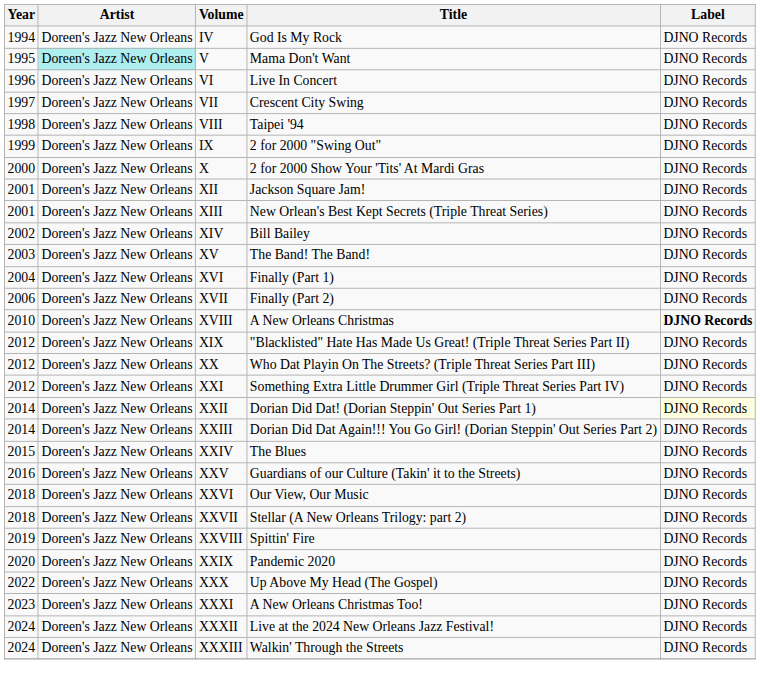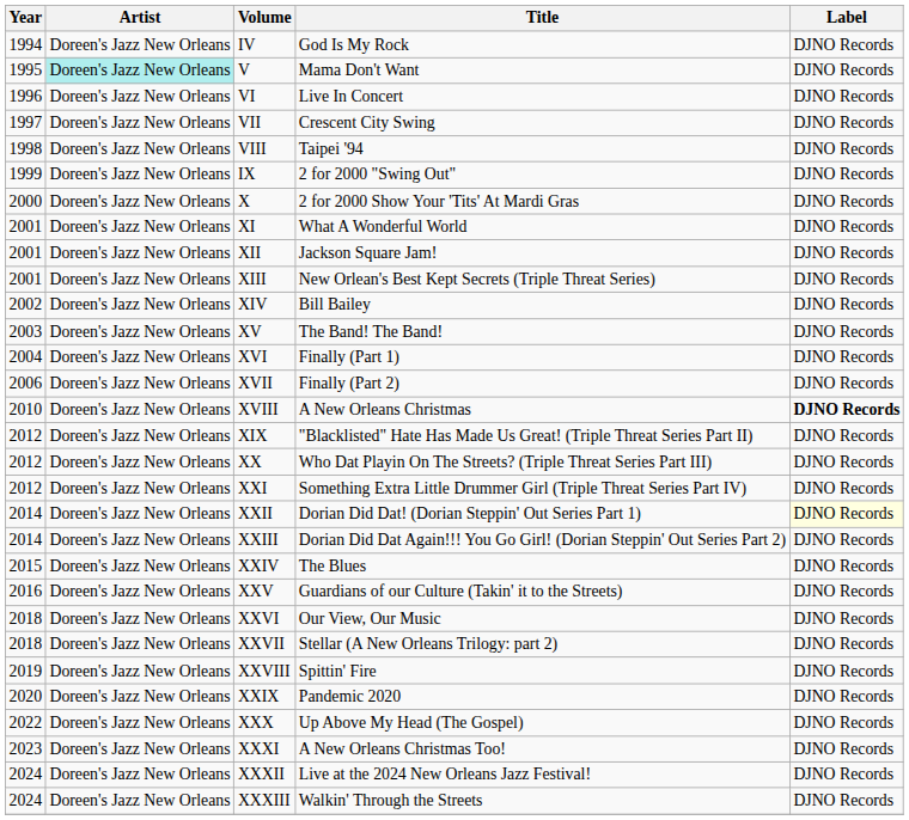 <table Class="wikitable">
 <tr>
 <th>Year</th>
 <th>Artist</th>
 <th>Volume</th>
 <th>Title</th>
 <th>Label</th>
 </tr>
 <tr>
 <td>1994</td>
 <td>Doreen's Jazz New Orleans</td>
 <td>IV</td>
 <td>God Is My Rock</td>
 <td>DJNO Records</td>
 </tr>
 <tr>
 <td>1995</td>
 <td style="background: paleturquoise;">Doreen's Jazz New Orleans</td>
 <td>V</td>
 <td>Mama Don't Want</td>
 <td>DJNO Records</td>
 </tr>
 <tr>
 <td>1996</td>
 <td>Doreen's Jazz New Orleans</td>
 <td>VI</td>
 <td>Live In Concert</td>
 <td>DJNO Records</td>
 </tr>
 <tr>
 <td>1997</td>
 <td>Doreen's Jazz New Orleans</td>
 <td>VII</td>
 <td>Crescent City Swing</td>
 <td>DJNO Records</td>
 </tr>
 <tr>
 <td>1998</td>
 <td>Doreen's Jazz New Orleans</td>
 <td>VIII</td>
 <td>Taipei '94</td>
 <td>DJNO Records</td>
 </tr>
 <tr>
 <td>1999</td>
 <td>Doreen's Jazz New Orleans</td>
 <td>IX</td>
 <td>2 for 2000 "Swing Out"</td>
 <td>DJNO Records</td>
 </tr>
 <tr>
 <td>2000</td>
 <td>Doreen's Jazz New Orleans</td>
 <td>X</td>
 <td>2 for 2000 Show Your 'Tits' At Mardi Gras</td>
+<td>DJNO Records</td>
+</tr>
+<tr>
+<td>2001</td>
+<td>Doreen's Jazz New Orleans</td>
+<td>XI</td>
+<td>What A Wonderful World</td>
 <td>DJNO Records</td>
 </tr>
 <tr>
 <td>2001</td>
 <td>Doreen's Jazz New Orleans</td>
 <td>XII</td>
 <td>Jackson Square Jam!</td>
 <td>DJNO Records</td>
 </tr>
 <tr>
 <td>2001</td>
 <td>Doreen's Jazz New Orleans</td>
 <td>XIII</td>
 <td>New Orlean's Best Kept Secrets (Triple Threat Series)</td>
 <td>DJNO Records</td>
 </tr>
 <tr>
 <td>2002</td>
 <td>Doreen's Jazz New Orleans</td>
 <td>XIV</td>
 <td>Bill Bailey</td>
 <td>DJNO Records</td>
 </tr>
 <tr>
 <td>2003</td>
 <td>Doreen's Jazz New Orleans</td>
 <td>XV</td>
 <td>The Band! The Band!</td>
 <td>DJNO Records</td>
 </tr>
 <tr>
 <td>2004</td>
 <td>Doreen's Jazz New Orleans</td>
 <td>XVI</td>
 <td>Finally (Part 1)</td>
 <td>DJNO Records</td>
 </tr>
 <tr>
 <td>2006</td>
 <td>Doreen's Jazz New Orleans</td>
 <td>XVII</td>
 <td>Finally (Part 2)</td>
 <td>DJNO Records</td>
 </tr>
 <tr>
 <td>2010</td>
 <td>Doreen's Jazz New Orleans</td>
 <td>XVIII</td>
 <td>A New Orleans Christmas</td>
 <td><strong>DJNO Records</strong></td>
 </tr>
 <tr>
 <td>2012</td>
 <td>Doreen's Jazz New Orleans</td>
 <td>XIX</td>
 <td>"Blacklisted" Hate Has Made Us Great! (Triple Threat Series Part II)</td>
 <td>DJNO Records</td>
 </tr>
 <tr>
 <td>2012</td>
 <td>Doreen's Jazz New Orleans</td>
 <td>XX</td>
 <td>Who Dat Playin On The Streets? (Triple Threat Series Part III)</td>
 <td>DJNO Records</td>
 </tr>
 <tr>
 <td>2012</td>
 <td>Doreen's Jazz New Orleans</td>
 <td>XXI</td>
 <td>Something Extra Little Drummer Girl (Triple Threat Series Part IV)</td>
 <td>DJNO Records</td>
 </tr>
 <tr>
 <td>2014</td>
 <td>Doreen's Jazz New Orleans</td>
 <td>XXII</td>
 <td>Dorian Did Dat! (Dorian Steppin' Out Series Part 1)</td>
 <td style="background: lightyellow;">DJNO Records</td>
 </tr>
 <tr>
 <td>2014</td>
 <td>Doreen's Jazz New Orleans</td>
 <td>XXIII</td>
 <td>Dorian Did Dat Again!!! You Go Girl! (Dorian Steppin' Out Series Part 2)</td>
 <td>DJNO Records</td>
 </tr>
 <tr>
 <td>2015</td>
 <td>Doreen's Jazz New Orleans</td>
 <td>XXIV</td>
 <td>The Blues</td>
 <td>DJNO Records</td>
 </tr>
 <tr>
 <td>2016</td>
 <td>Doreen's Jazz New Orleans</td>
 <td>XXV</td>
 <td>Guardians of our Culture (Takin' it to the Streets)</td>
 <td>DJNO Records</td>
 </tr>
 <tr>
 <td>2018</td>
 <td>Doreen's Jazz New Orleans</td>
 <td>XXVI</td>
 <td>Our View, Our Music</td>
 <td>DJNO Records</td>
 </tr>
 <tr>
 <td>2018</td>
 <td>Doreen's Jazz New Orleans</td>
 <td>XXVII</td>
 <td>Stellar (A New Orleans Trilogy: part 2)</td>
 <td>DJNO Records</td>
 </tr>
 <tr>
 <td>2019</td>
 <td>Doreen's Jazz New Orleans</td>
 <td>XXVIII</td>
 <td>Spittin' Fire</td>
 <td>DJNO Records</td>
 </tr>
 <tr>
 <td>2020</td>
 <td>Doreen's Jazz New Orleans</td>
 <td>XXIX</td>
 <td>Pandemic 2020</td>
 <td>DJNO Records</td>
 </tr>
 <tr>
 <td>2022</td>
 <td>Doreen's Jazz New Orleans</td>
 <td>XXX</td>
 <td>Up Above My Head (The Gospel)</td>
 <td>DJNO Records</td>
 </tr>
 <tr>
 <td>2023</td>
 <td>Doreen's Jazz New Orleans</td>
 <td>XXXI</td>
 <td>A New Orleans Christmas Too!</td>
 <td>DJNO Records</td>
 </tr>
 <tr>
 <td>2024</td>
 <td>Doreen's Jazz New Orleans</td>
 <td>XXXII</td>
 <td>Live at the 2024 New Orleans Jazz Festival!</td>
 <td>DJNO Records</td>
 </tr>
 <tr>
 <td>2024</td>
 <td>Doreen's Jazz New Orleans</td>
 <td>XXXIII</td>
 <td>Walkin' Through the Streets</td>
 <td>DJNO Records</td>
 </tr>
 <tr>
 </tr>
 </table>
